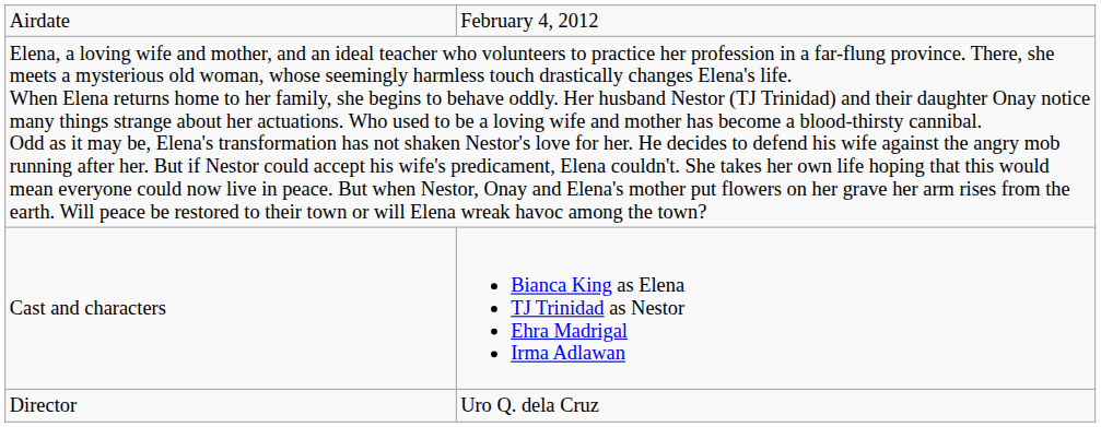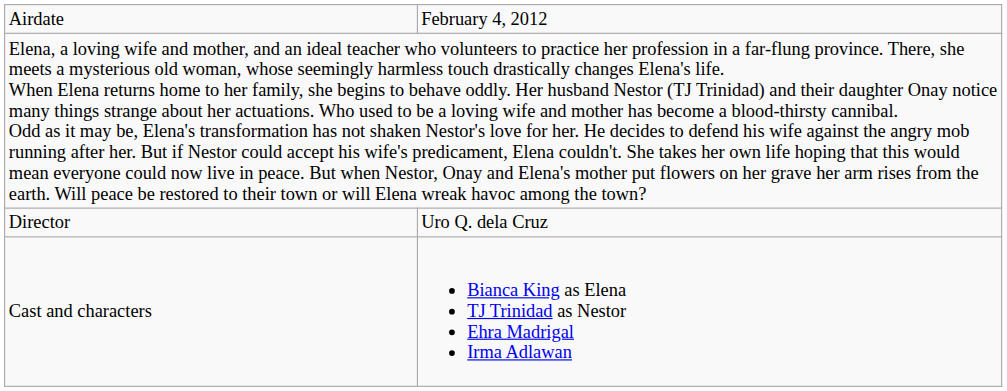 <table class="wikitable">
 <tr>
 <td>Airdate</td>
 <td>February 4, 2012</td>
 </tr>
 <tr>
 <td colspan=2>Elena, a loving wife and mother, and an ideal teacher who volunteers to practice her profession in a far-flung province.  There, she meets a mysterious old woman, whose seemingly harmless touch drastically changes Elena's life.<br>When Elena returns home to her family, she begins to behave oddly.  Her husband Nestor (TJ Trinidad) and their daughter Onay notice many things strange about her actuations.  Who used to be a loving wife and mother has become a blood-thirsty cannibal.<br>Odd as it may be, Elena's transformation has not shaken Nestor's love for her. He decides to defend his wife against the angry mob running after her. But if Nestor could accept his wife's predicament, Elena couldn't.  She takes her own life hoping that this would mean everyone could now live in peace. But when Nestor, Onay and Elena's mother put flowers on her grave her arm rises from the earth. Will peace be restored to their town or will Elena wreak havoc among the town?</td>
 </tr>
 <tr>
+<td>Director</td>
+<td>Uro Q. dela Cruz</td>
+</tr>
+<tr>
 <td>Cast and characters</td>
 <td><br><ul><li><a href='#'>Bianca King</a> as Elena</li><li><a href='#'>TJ Trinidad</a> as Nestor</li><li><a href='#'>Ehra Madrigal</a></li><li><a href='#'>Irma Adlawan</a></li></ul></td>
 </tr>
-<tr>
-<td>Director</td>
-<td>Uro Q. dela Cruz</td>
-</tr>
 </table>
